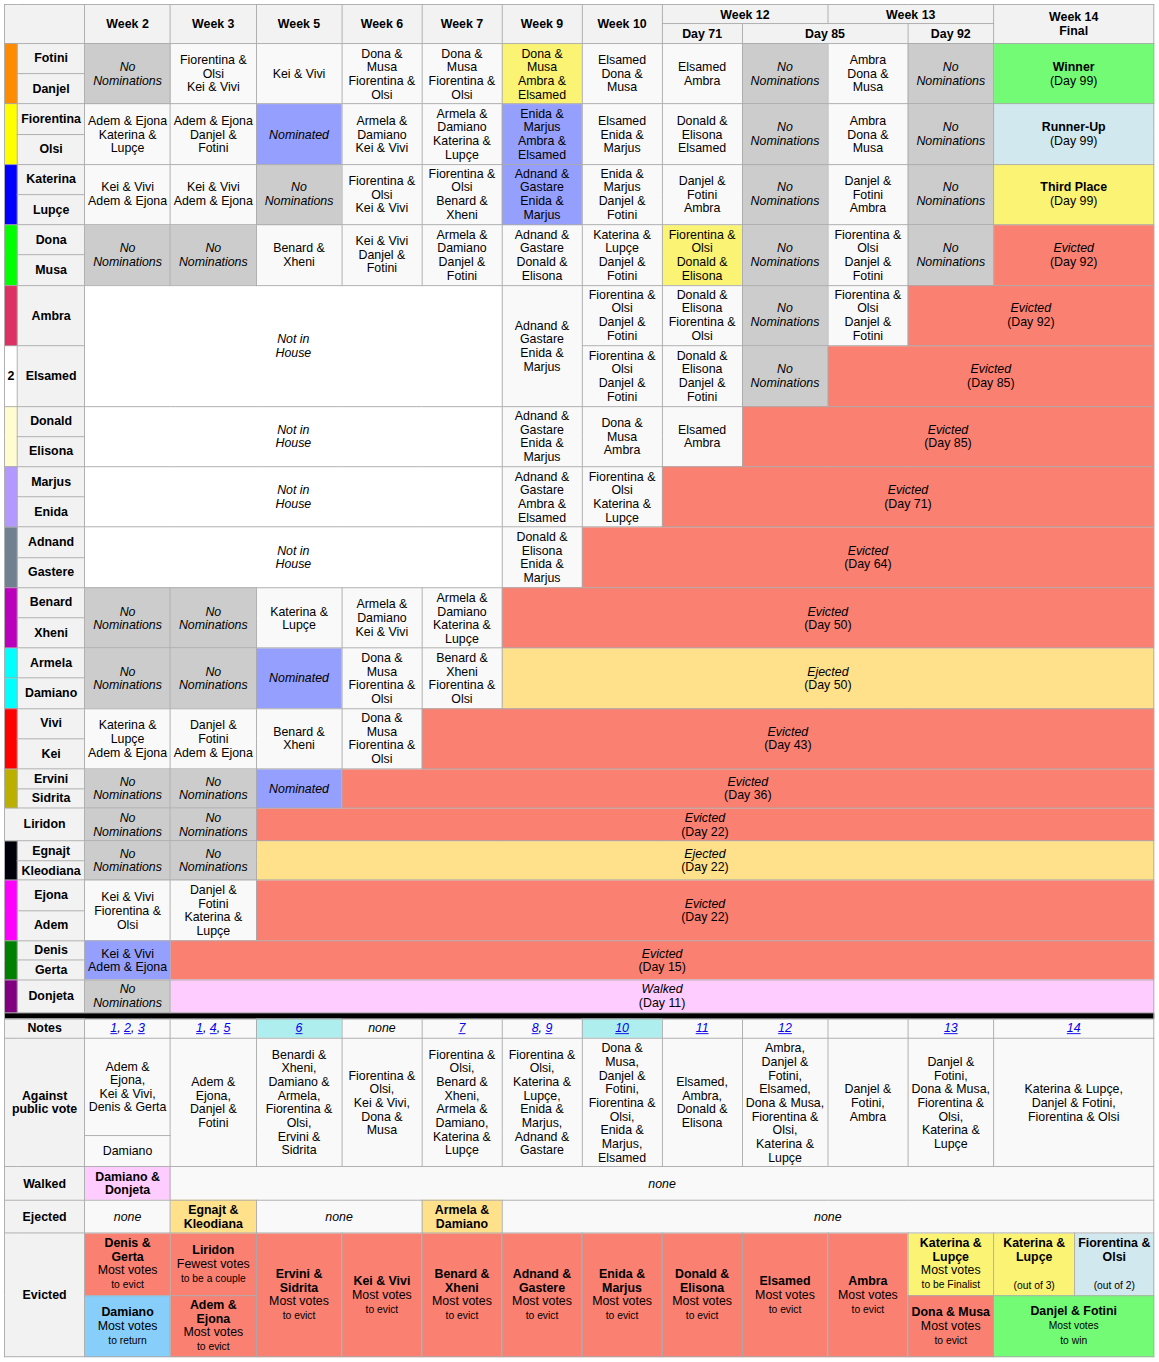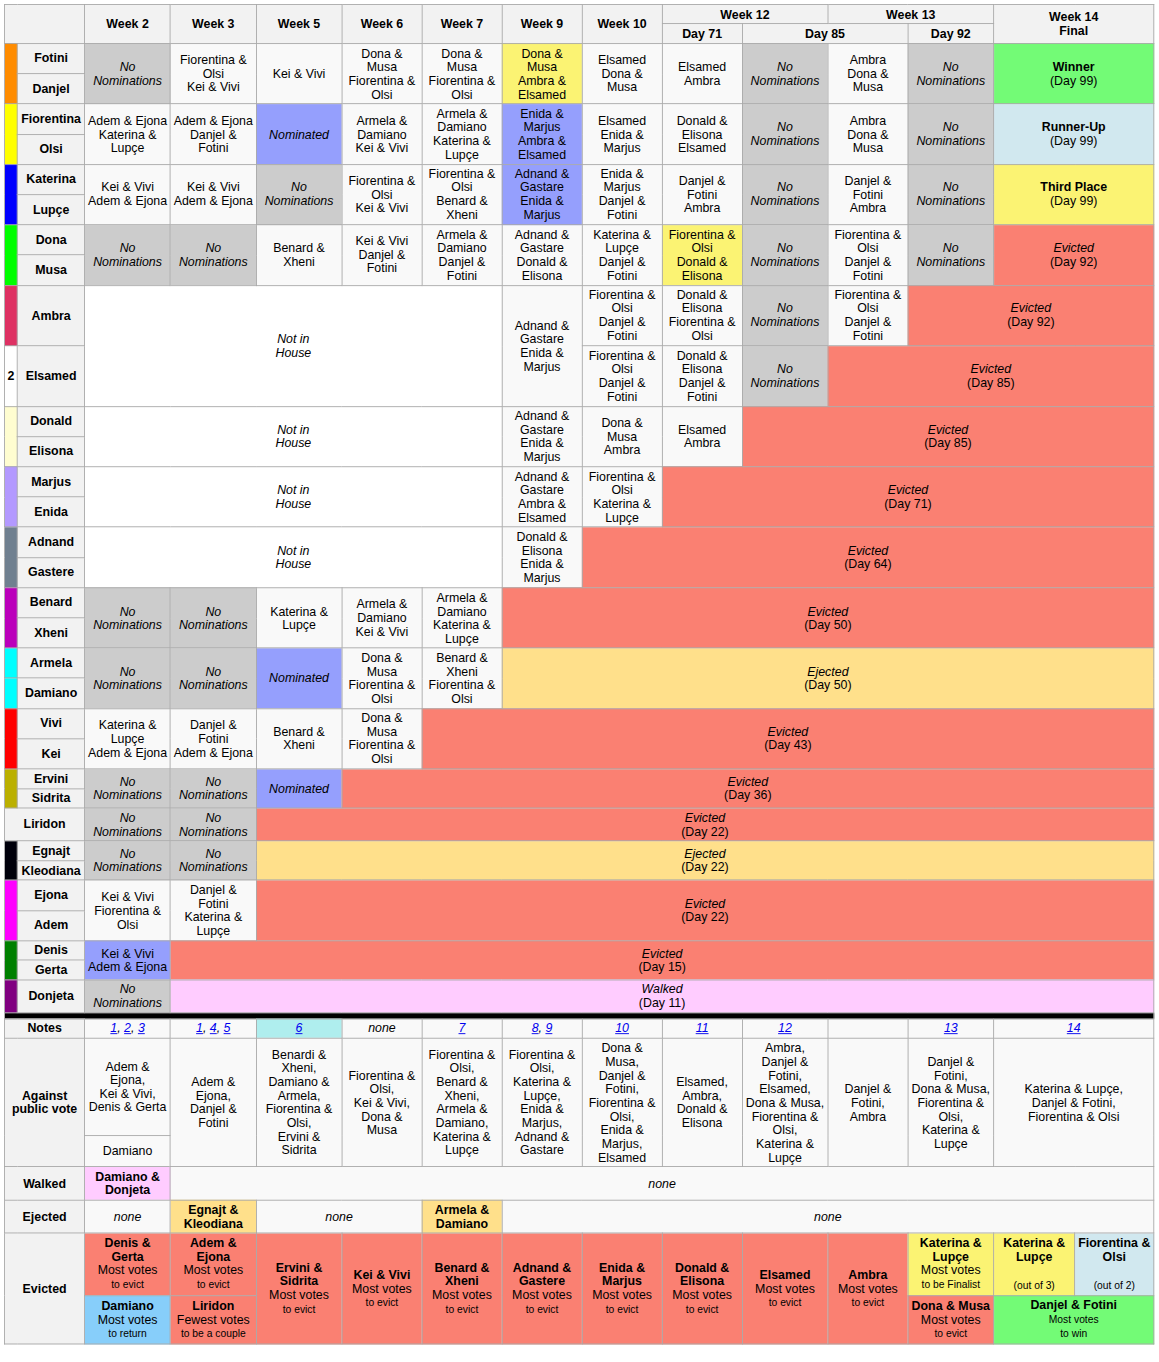 <table class="wikitable nowrap" style="text-align:center; font-size:85%; line-height:15px; width:100%;">
 <tr>
 <th rowspan="2" colspan="2" style="width:1%;"></th>
 <th rowspan="2" style="width:6%;">Week 2</th>
 <th rowspan="2" style="width:6%;">Week 3</th>
 <th rowspan="2" style="width:6%;">Week 5</th>
 <th rowspan="2" style="width:6%;">Week 6</th>
 <th rowspan="2" style="width:6%;">Week 7</th>
 <th rowspan="2" style="width:6%;">Week 9</th>
 <th rowspan="2" style="width:6%;">Week 10</th>
 <th colspan="2" style="width:12%;">Week 12</th>
 <th colspan="2" style="width:6%;">Week 13</th>
 <th colspan="2" rowspan="2" style="width:12%;">Week 14<br>Final</th>
 </tr>
 <tr>
 <th style="width:6%;">Day 71</th>
 <th style="width:12%;" colspan="2">Day 85</th>
 <th style="width:6%;">Day 92</th>
 </tr>
 <tr>
 <td rowspan="2" style="background:darkorange"></td>
 <th>Fotini</th>
 <td rowspan="2" bgcolor="CCCCCC"><em>No<br>Nominations</em></td>
 <td rowspan="2">Fiorentina & Olsi<br>Kei & Vivi</td>
 <td rowspan="2">Kei & Vivi</td>
 <td rowspan="2">Dona & Musa<br>Fiorentina & Olsi</td>
 <td rowspan="2">Dona & Musa<br>Fiorentina & Olsi</td>
 <td rowspan="2" style="background:#fbf373;">Dona & Musa<br>Ambra & Elsamed</td>
 <td rowspan="2">Elsamed<br>Dona & Musa</td>
 <td rowspan="2">Elsamed<br>Ambra</td>
 <td rowspan="2" bgcolor="CCCCCC"><em>No<br>Nominations</em></td>
 <td rowspan="2">Ambra<br>Dona & Musa</td>
 <td rowspan="2" bgcolor="CCCCCC"><em>No<br>Nominations</em></td>
 <td colspan="2" rowspan="2" style="background:#73FB76;"><strong>Winner</strong><br>(Day 99)</td>
 </tr>
 <tr>
 <th>Danjel</th>
 </tr>
 <tr>
 <td rowspan="2" style="background:#FFFF00"></td>
 <th>Fiorentina</th>
 <td rowspan="2">Adem & Ejona<br>Katerina & Lupçe</td>
 <td rowspan="2">Adem & Ejona<br>Danjel & Fotini</td>
 <td rowspan="2" style="background:#959FFD"><em>Nominated</em></td>
 <td rowspan="2">Armela & Damiano<br>Kei & Vivi</td>
 <td rowspan="2">Armela & Damiano<br>Katerina & Lupçe</td>
 <td rowspan="2" style="background:#959FFD">Enida & Marjus<br>Ambra & Elsamed</td>
 <td rowspan="2">Elsamed<br>Enida & Marjus</td>
 <td rowspan="2">Donald & Elisona<br>Elsamed</td>
 <td rowspan="2" bgcolor="CCCCCC"><em>No<br>Nominations</em></td>
 <td rowspan="2">Ambra<br>Dona & Musa</td>
 <td rowspan="2" bgcolor="CCCCCC"><em>No<br>Nominations</em></td>
 <td colspan="2" rowspan="2" style="background:#D1E8EF;"><strong>Runner-Up</strong><br>(Day 99)</td>
 </tr>
 <tr>
 <th>Olsi</th>
 </tr>
 <tr>
 <td rowspan="2" style="background:#0000FF"></td>
 <th>Katerina</th>
 <td rowspan="2">Kei & Vivi<br>Adem & Ejona</td>
 <td rowspan="2">Kei & Vivi<br>Adem & Ejona</td>
 <td rowspan="2" bgcolor="CCCCCC"><em>No<br>Nominations</em></td>
 <td rowspan="2">Fiorentina & Olsi<br>Kei & Vivi</td>
 <td rowspan="2">Fiorentina & Olsi<br>Benard & Xheni</td>
 <td rowspan="2" style="background:#959FFD">Adnand & Gastare<br>Enida & Marjus</td>
 <td rowspan="2">Enida & Marjus<br>Danjel & Fotini</td>
 <td rowspan="2">Danjel & Fotini<br>Ambra</td>
 <td rowspan="2" bgcolor="CCCCCC"><em>No<br>Nominations</em></td>
 <td rowspan="2">Danjel & Fotini<br>Ambra</td>
 <td rowspan="2" bgcolor="CCCCCC"><em>No<br>Nominations</em></td>
 <td colspan="2" rowspan="2" style="background:#fbf373;"><strong>Third Place</strong><br>(Day 99)</td>
 </tr>
 <tr>
 <th>Lupçe</th>
 </tr>
 <tr>
 <td rowspan="2" style="background:#00FF00"></td>
 <th>Dona</th>
 <td rowspan="2" bgcolor="CCCCCC"><em>No<br>Nominations</em></td>
 <td rowspan="2" bgcolor="CCCCCC"><em>No<br>Nominations</em></td>
 <td rowspan="2">Benard & Xheni</td>
 <td rowspan="2">Kei & Vivi<br>Danjel & Fotini</td>
 <td rowspan="2">Armela & Damiano<br>Danjel & Fotini</td>
 <td rowspan="2">Adnand & Gastare<br>Donald & Elisona</td>
 <td rowspan="2">Katerina & Lupçe<br>Danjel & Fotini</td>
 <td rowspan="2" style="background:#fbf373;">Fiorentina & Olsi<br>Donald & Elisona</td>
 <td rowspan="2" bgcolor="CCCCCC"><em>No<br>Nominations</em></td>
 <td rowspan="2">Fiorentina & Olsi<br>Danjel & Fotini</td>
 <td rowspan="2" bgcolor="CCCCCC"><em>No<br>Nominations</em></td>
 <td colspan="2" rowspan="2" style="background:salmon;"><em>Evicted</em><br>(Day 92)</td>
 </tr>
 <tr>
 <th>Musa</th>
 </tr>
 <tr>
 <td style="background:#DE3163"><strong></strong></td>
 <th>Ambra</th>
 <td colspan="5" rowspan="2" bgcolor="white"><em>Not in<br>House</em></td>
 <td rowspan="2">Adnand & Gastare<br>Enida & Marjus</td>
 <td>Fiorentina & Olsi<br>Danjel & Fotini</td>
 <td>Donald & Elisona<br>Fiorentina & Olsi</td>
 <td bgcolor="CCCCCC"><em>No<br>Nominations</em></td>
 <td>Fiorentina & Olsi<br>Danjel & Fotini</td>
 <td colspan="3" style="background:salmon;"><em>Evicted</em><br>(Day 92)</td>
 </tr>
 <tr>
 <td style="background:#FFF"><strong>2</strong></td>
 <th>Elsamed</th>
 <td>Fiorentina & Olsi<br>Danjel & Fotini</td>
 <td>Donald & Elisona<br>Danjel & Fotini</td>
 <td bgcolor="CCCCCC"><em>No<br>Nominations</em></td>
 <td colspan="4" style="background:salmon;"><em>Evicted</em><br>(Day 85)</td>
 </tr>
 <tr>
 <td rowspan="2" style="background:#FFFDD0"></td>
 <th>Donald</th>
 <td colspan="5" rowspan="2" bgcolor="white"><em>Not in<br>House</em></td>
 <td rowspan="2">Adnand & Gastare<br>Enida & Marjus</td>
 <td rowspan="2">Dona & Musa<br>Ambra</td>
 <td rowspan="2">Elsamed<br>Ambra</td>
 <td colspan="5" rowspan="2" style="background:salmon;"><em>Evicted</em><br>(Day 85)</td>
 </tr>
 <tr>
 <th>Elisona</th>
 </tr>
 <tr>
 <td rowspan="2" style="background:#B399FF"></td>
 <th>Marjus</th>
 <td colspan="5" rowspan="2" bgcolor="white"><em>Not in<br>House</em></td>
 <td rowspan="2">Adnand & Gastare<br>Ambra & Elsamed</td>
 <td rowspan="2">Fiorentina & Olsi<br>Katerina & Lupçe</td>
 <td colspan="6" rowspan="2" style="background:salmon;"><em>Evicted</em><br>(Day 71)</td>
 </tr>
 <tr>
 <th>Enida</th>
 </tr>
 <tr>
 <td rowspan="2" style="background:#708090"></td>
 <th>Adnand</th>
 <td colspan="5" rowspan="2" bgcolor="white"><em>Not in<br>House</em></td>
 <td rowspan="2">Donald & Elisona<br>Enida & Marjus</td>
 <td colspan="7" rowspan="2" style="background:salmon;"><em>Evicted</em><br>(Day 64)</td>
 </tr>
 <tr>
 <th>Gastere</th>
 </tr>
 <tr>
 <td rowspan="2" style="background:#BB00BB"></td>
 <th>Benard</th>
 <td rowspan="2" bgcolor="CCCCCC"><em>No<br>Nominations</em></td>
 <td rowspan="2" bgcolor="CCCCCC"><em>No<br>Nominations</em></td>
 <td rowspan="2">Katerina & Lupçe</td>
 <td rowspan="2">Armela & Damiano<br>Kei & Vivi</td>
 <td rowspan="2">Armela & Damiano<br>Katerina & Lupçe</td>
 <td colspan="8" rowspan="2" style="background:salmon;"><em>Evicted</em><br>(Day 50)</td>
 </tr>
 <tr>
 <th>Xheni</th>
 </tr>
 <tr>
 <td style="background:#00FFFF"></td>
 <th>Armela</th>
 <td rowspan="2" bgcolor="CCCCCC"><em>No<br>Nominations</em></td>
 <td rowspan="2" bgcolor="CCCCCC"><em>No<br>Nominations</em></td>
 <td rowspan="2" style="background:#959FFD"><em>Nominated</em></td>
 <td rowspan="2">Dona & Musa<br>Fiorentina & Olsi</td>
 <td rowspan="2">Benard & Xheni<br>Fiorentina & Olsi</td>
 <td colspan="8" rowspan="2" style="background:#ffe08b;"><em>Ejected</em><br>(Day 50)</td>
 </tr>
 <tr>
 <td style="background:#00FFFF"><strong></strong></td>
 <th>Damiano</th>
 </tr>
 <tr>
 <td rowspan="2" style="background:#FF0000"></td>
 <th>Vivi</th>
 <td rowspan="2">Katerina & Lupçe<br>Adem & Ejona</td>
 <td rowspan="2">Danjel & Fotini<br>Adem & Ejona</td>
 <td rowspan="2">Benard & Xheni</td>
 <td rowspan="2">Dona & Musa<br>Fiorentina & Olsi</td>
 <td colspan="9" rowspan="2" style="background:salmon;"><em>Evicted</em><br>(Day 43)</td>
 </tr>
 <tr>
 <th>Kei</th>
 </tr>
 <tr>
 <td rowspan="2" style="background:#BBB000"></td>
 <th>Ervini</th>
 <td rowspan="2" bgcolor="CCCCCC"><em>No<br>Nominations</em></td>
 <td rowspan="2" bgcolor="CCCCCC"><em>No<br>Nominations</em></td>
 <td rowspan="2" style="background:#959FFD"><em>Nominated</em></td>
 <td colspan="10" rowspan="2" style="background:salmon;"><em>Evicted</em><br>(Day 36)</td>
 </tr>
 <tr>
 <th>Sidrita</th>
 </tr>
 <tr>
 <th colspan="2">Liridon</th>
 <td bgcolor="CCCCCC"><em>No<br>Nominations</em></td>
 <td bgcolor="CCCCCC"><em>No<br>Nominations</em></td>
 <td colspan="11" style="background:salmon;"><em>Evicted</em><br>(Day 22)</td>
 </tr>
 <tr>
 <td rowspan="2" style="background:#00000B"></td>
 <th>Egnajt</th>
 <td rowspan="2" bgcolor="CCCCCC"><em>No<br>Nominations</em></td>
 <td rowspan="2" bgcolor="CCCCCC"><em>No<br>Nominations</em></td>
 <td colspan="11" rowspan="2" style="background:#ffe08b;"><em>Ejected</em><br>(Day 22)</td>
 </tr>
 <tr>
 <th>Kleodiana</th>
 </tr>
 <tr>
 <td rowspan="2" style="background:#FF00FF"></td>
 <th>Ejona</th>
 <td rowspan="2">Kei & Vivi<br>Fiorentina & Olsi</td>
 <td rowspan="2">Danjel & Fotini<br>Katerina & Lupçe</td>
 <td colspan="11" rowspan="2" style="background:salmon;"><em>Evicted</em><br>(Day 22)</td>
 </tr>
 <tr>
 <th>Adem</th>
 </tr>
 <tr>
 <td rowspan="2" style="background:#008000"></td>
 <th>Denis</th>
 <td rowspan="2" style="background:#959FFD">Kei & Vivi<br>Adem & Ejona</td>
 <td colspan="12" rowspan="2" style="background:salmon;"><em>Evicted</em><br>(Day 15)</td>
 </tr>
 <tr>
 <th>Gerta</th>
 </tr>
 <tr>
 <td style="background:#800080"><strong></strong></td>
 <th>Donjeta</th>
 <td bgcolor="CCCCCC"><em>No<br>Nominations</em></td>
 <td colspan="12" style="background:#FFCCFF;"><em>Walked</em><br>(Day 11)</td>
 </tr>
 <tr>
 <td colspan="15" style="background:#000"></td>
 </tr>
 <tr>
 <th colspan="2">Notes</th>
 <td><em><a href='#'>1</a>, <a href='#'>2</a>, <a href='#'>3</a></em></td>
 <td><em><a href='#'>1</a>, <a href='#'>4</a>, <a href='#'>5</a></em></td>
 <td style="background: paleturquoise;"><em><a href='#'>6</a></em></td>
 <td><em>none</em></td>
 <td><em><a href='#'>7</a></em></td>
 <td><em><a href='#'>8</a>, <a href='#'>9</a></em></td>
-<td style="background: paleturquoise;"><em><a href='#'>10</a></em></td>
+<td><em><a href='#'>10</a></em></td>
 <td><em><a href='#'>11</a></em></td>
 <td><em><a href='#'>12</a></em></td>
 <td></td>
 <td><em><a href='#'>13</a></em></td>
 <td colspan="2"><em><a href='#'>14</a></em></td>
 </tr>
 <tr>
 <th colspan="2" rowspan="2">Against<br>public vote</th>
 <td>Adem & Ejona,<br>Kei & Vivi,<br>Denis & Gerta</td>
 <td rowspan="2">Adem & Ejona,<br>Danjel & Fotini</td>
 <td rowspan="2">Benardi & Xheni,<br>Damiano & Armela,<br>Fiorentina & Olsi,<br>Ervini & Sidrita</td>
 <td rowspan="2">Fiorentina & Olsi,<br>Kei & Vivi,<br>Dona & Musa</td>
 <td rowspan="2">Fiorentina & Olsi,<br>Benard & Xheni,<br>Armela & Damiano,<br>Katerina & Lupçe</td>
 <td rowspan="2">Fiorentina & Olsi,<br>Katerina & Lupçe,<br>Enida & Marjus,<br>Adnand & Gastare</td>
 <td rowspan="2">Dona & Musa,<br>Danjel & Fotini,<br>Fiorentina & Olsi,<br>Enida & Marjus,<br>Elsamed</td>
 <td rowspan="2">Elsamed,<br>Ambra,<br>Donald & Elisona</td>
 <td rowspan="2">Ambra,<br>Danjel & Fotini,<br>Elsamed,<br>Dona & Musa,<br>Fiorentina & Olsi,<br>Katerina & Lupçe</td>
 <td rowspan="2">Danjel & Fotini,<br>Ambra</td>
 <td rowspan="2">Danjel & Fotini,<br>Dona & Musa,<br>Fiorentina & Olsi,<br>Katerina & Lupçe</td>
 <td colspan="2" rowspan="2">Katerina & Lupçe,<br>Danjel & Fotini,<br>Fiorentina & Olsi</td>
 </tr>
 <tr>
 <td>Damiano</td>
 </tr>
 <tr>
 <th colspan="2">Walked</th>
 <td style="background:#FFCCFF;"><strong>Damiano & Donjeta</strong></td>
 <td colspan="12"><em>none</em></td>
 </tr>
 <tr>
 <th colspan="2">Ejected</th>
 <td><em>none</em></td>
 <td style="background:#ffe08b;"><strong>Egnajt & Kleodiana</strong></td>
 <td colspan="2"><em>none</em></td>
 <td style="background:#ffe08b;"><strong>Armela & Damiano</strong></td>
 <td colspan="8"><em>none</em></td>
 </tr>
 <tr>
 <th colspan="2" rowspan="2">Evicted</th>
 <td style="background:salmon;"><strong>Denis & Gerta</strong><br>Most votes<br><small>to evict</small></td>
-<td style="background:salmon;"><strong>Liridon</strong><br>Fewest votes<br><small>to be a couple</small></td>
+<td style="background:salmon;"><strong>Adem & Ejona</strong><br>Most votes<br><small>to evict</small></td>
 <td style="background:salmon;" rowspan="2"><strong>Ervini & Sidrita</strong><br>Most votes<br><small>to evict</small></td>
 <td style="background:salmon;" rowspan="2"><strong>Kei & Vivi</strong><br>Most votes<br><small>to evict</small></td>
 <td style="background:salmon;" rowspan="2"><strong>Benard & Xheni</strong><br>Most votes<br><small>to evict</small></td>
 <td style="background:salmon;" rowspan="2"><strong>Adnand & Gastere</strong><br>Most votes<br><small>to evict</small></td>
 <td style="background:salmon;" rowspan="2"><strong>Enida & Marjus</strong><br>Most votes<br><small>to evict</small></td>
 <td style="background:salmon;" rowspan="2"><strong>Donald & Elisona</strong><br>Most votes<br><small>to evict</small></td>
 <td style="background:salmon;" rowspan="2"><strong>Elsamed</strong><br>Most votes<br><small>to evict</small></td>
 <td style="background:salmon;" rowspan="2"><strong>Ambra</strong><br>Most votes<br><small>to evict</small></td>
 <td style="background:#FBF373;"><strong>Katerina & Lupçe</strong><br>Most votes<br><small>to be Finalist</small></td>
 <td style="background:#FBF373;"><strong>Katerina & Lupçe</strong><br><small><br>(out of 3)</small></td>
 <td style="background:#D1E8EF;"><strong>Fiorentina & Olsi</strong><br><small><br>(out of 2)</small></td>
 </tr>
 <tr>
 <td style="background:#87CEFA;"><strong>Damiano</strong><br>Most votes<br><small>to return</small></td>
-<td style="background:salmon;"><strong>Adem & Ejona</strong><br>Most votes<br><small>to evict</small></td>
+<td style="background:salmon;"><strong>Liridon</strong><br>Fewest votes<br><small>to be a couple</small></td>
 <td style="background:salmon;"><strong>Dona & Musa</strong><br>Most votes<br><small>to evict</small></td>
 <td style="background:#73FB76;" colspan="2"><strong>Danjel & Fotini</strong><br><small>Most votes<br>to win</small></td>
 </tr>
 </table>
